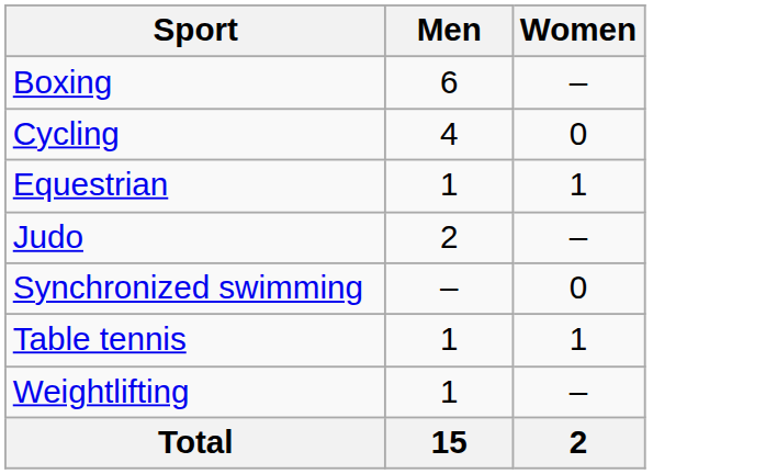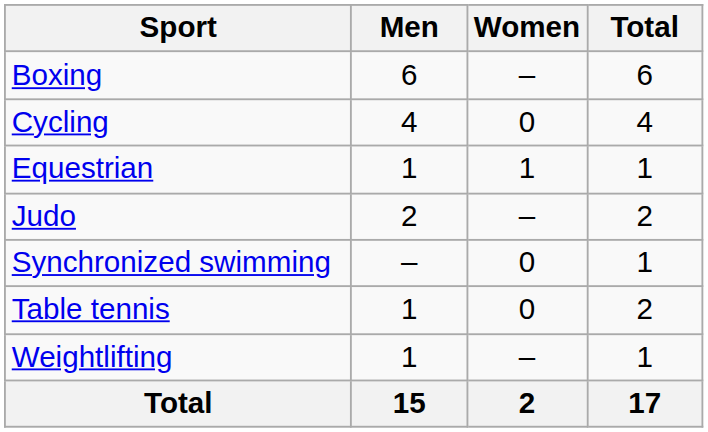 <table class="wikitable sortable" style="text-align:center;">
 <tr>
 <th width=180>Sport</th>
 <th width=55>Men</th>
 <th width=55>Women</th>
+<th width=55>Total</th>
 </tr>
 <tr>
 <td align=left><a href='#'>Boxing</a></td>
 <td>6</td>
 <td>–</td>
+<td>6</td>
 </tr>
 <tr>
 <td align=left><a href='#'>Cycling</a></td>
 <td>4</td>
 <td>0</td>
+<td>4</td>
 </tr>
 <tr>
 <td align=left><a href='#'>Equestrian</a></td>
+<td>1</td>
 <td>1</td>
 <td>1</td>
 </tr>
 <tr>
 <td align=left><a href='#'>Judo</a></td>
 <td>2</td>
 <td>–</td>
+<td>2</td>
 </tr>
 <tr>
 <td align=left><a href='#'>Synchronized swimming</a></td>
 <td>–</td>
 <td>0</td>
+<td>1</td>
 </tr>
 <tr>
 <td align=left><a href='#'>Table tennis</a></td>
 <td>1</td>
-<td>1</td>
+<td>0</td>
+<td>2</td>
 </tr>
 <tr>
 <td align=left><a href='#'>Weightlifting</a></td>
 <td>1</td>
 <td>–</td>
+<td>1</td>
 </tr>
 <tr>
 <th>Total</th>
 <th>15</th>
 <th>2</th>
+<th>17</th>
 </tr>
 </table>
